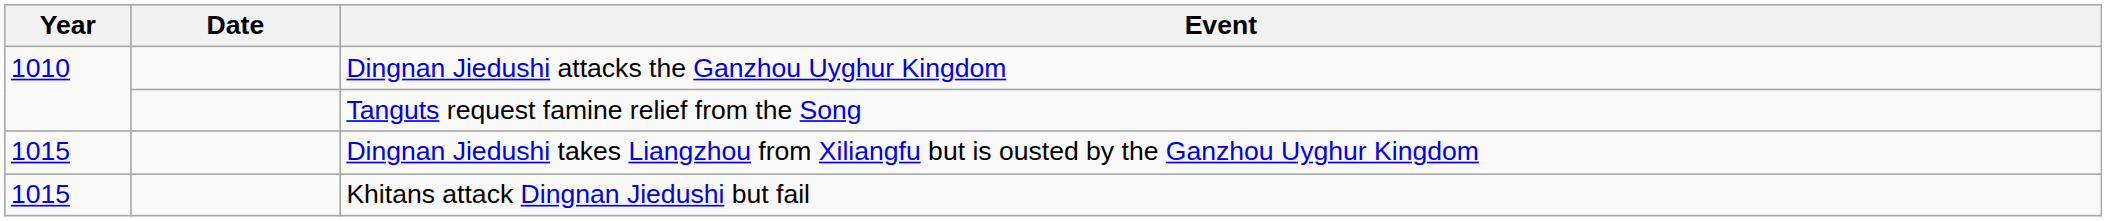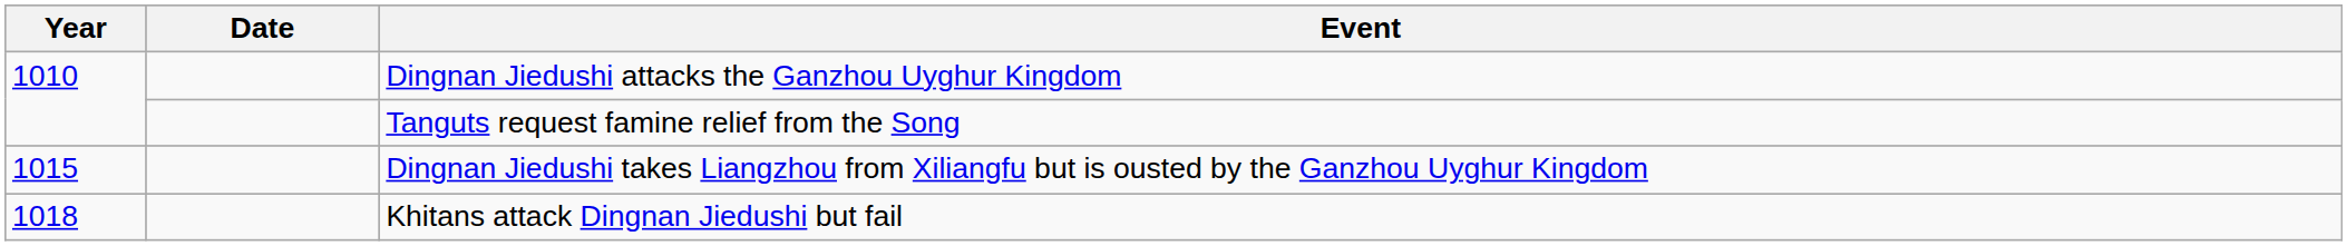 <table class="wikitable" width="100%">
 <tr>
 <th style="width:6%">Year</th>
 <th style="width:10%">Date</th>
 <th>Event</th>
 </tr>
 <tr>
 <td rowspan="2" valign="top"><a href='#'>1010</a></td>
 <td></td>
 <td><a href='#'>Dingnan Jiedushi</a> attacks the <a href='#'>Ganzhou Uyghur Kingdom</a></td>
 </tr>
 <tr>
 <td></td>
 <td><a href='#'>Tanguts</a> request famine relief from the <a href='#'>Song</a></td>
 </tr>
 <tr>
 <td><a href='#'>1015</a></td>
 <td></td>
 <td><a href='#'>Dingnan Jiedushi</a> takes <a href='#'>Liangzhou</a> from <a href='#'>Xiliangfu</a> but is ousted by the <a href='#'>Ganzhou Uyghur Kingdom</a></td>
 </tr>
 <tr>
-<td><a href='#'>1015</a></td>
+<td><a href='#'>1018</a></td>
 <td></td>
 <td>Khitans attack <a href='#'>Dingnan Jiedushi</a> but fail</td>
 </tr>
 </table>
